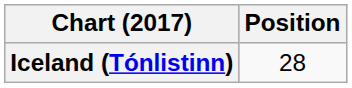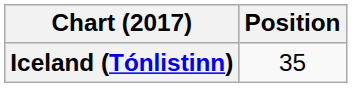 <table class="wikitable plainrowheaders" style="text-align:center">
 <tr>
 <th scope="col">Chart (2017)</th>
 <th scope="col">Position</th>
 </tr>
 <tr>
 <th scope="row">Iceland (<a href='#'>Tónlistinn</a>)</th>
-<td>28</td>
+<td>35</td>
 </tr>
 </table>
